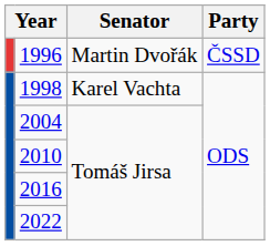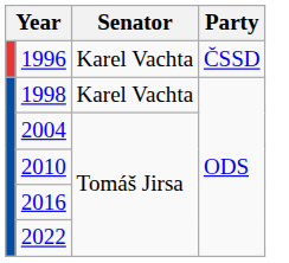 <table class="wikitable">
 <tr>
 <th colspan="2">Year</th>
 <th>Senator</th>
 <th>Party</th>
 </tr>
 <tr>
 <td style="background-color:#E63636;"></td>
 <td><a href='#'>1996</a></td>
-<td>Martin Dvořák</td>
+<td>Karel Vachta</td>
 <td><a href='#'>ČSSD</a></td>
 </tr>
 <tr>
 <td rowspan="5" style="background-color:#034EA2;"></td>
 <td><a href='#'>1998</a></td>
 <td>Karel Vachta</td>
 <td rowspan="5"><a href='#'>ODS</a></td>
 </tr>
 <tr>
 <td><a href='#'>2004</a></td>
 <td rowspan="4">Tomáš Jirsa</td>
 </tr>
 <tr>
 <td><a href='#'>2010</a></td>
 </tr>
 <tr>
 <td><a href='#'>2016</a></td>
 </tr>
 <tr>
 <td><a href='#'>2022</a></td>
 </tr>
 </table>
